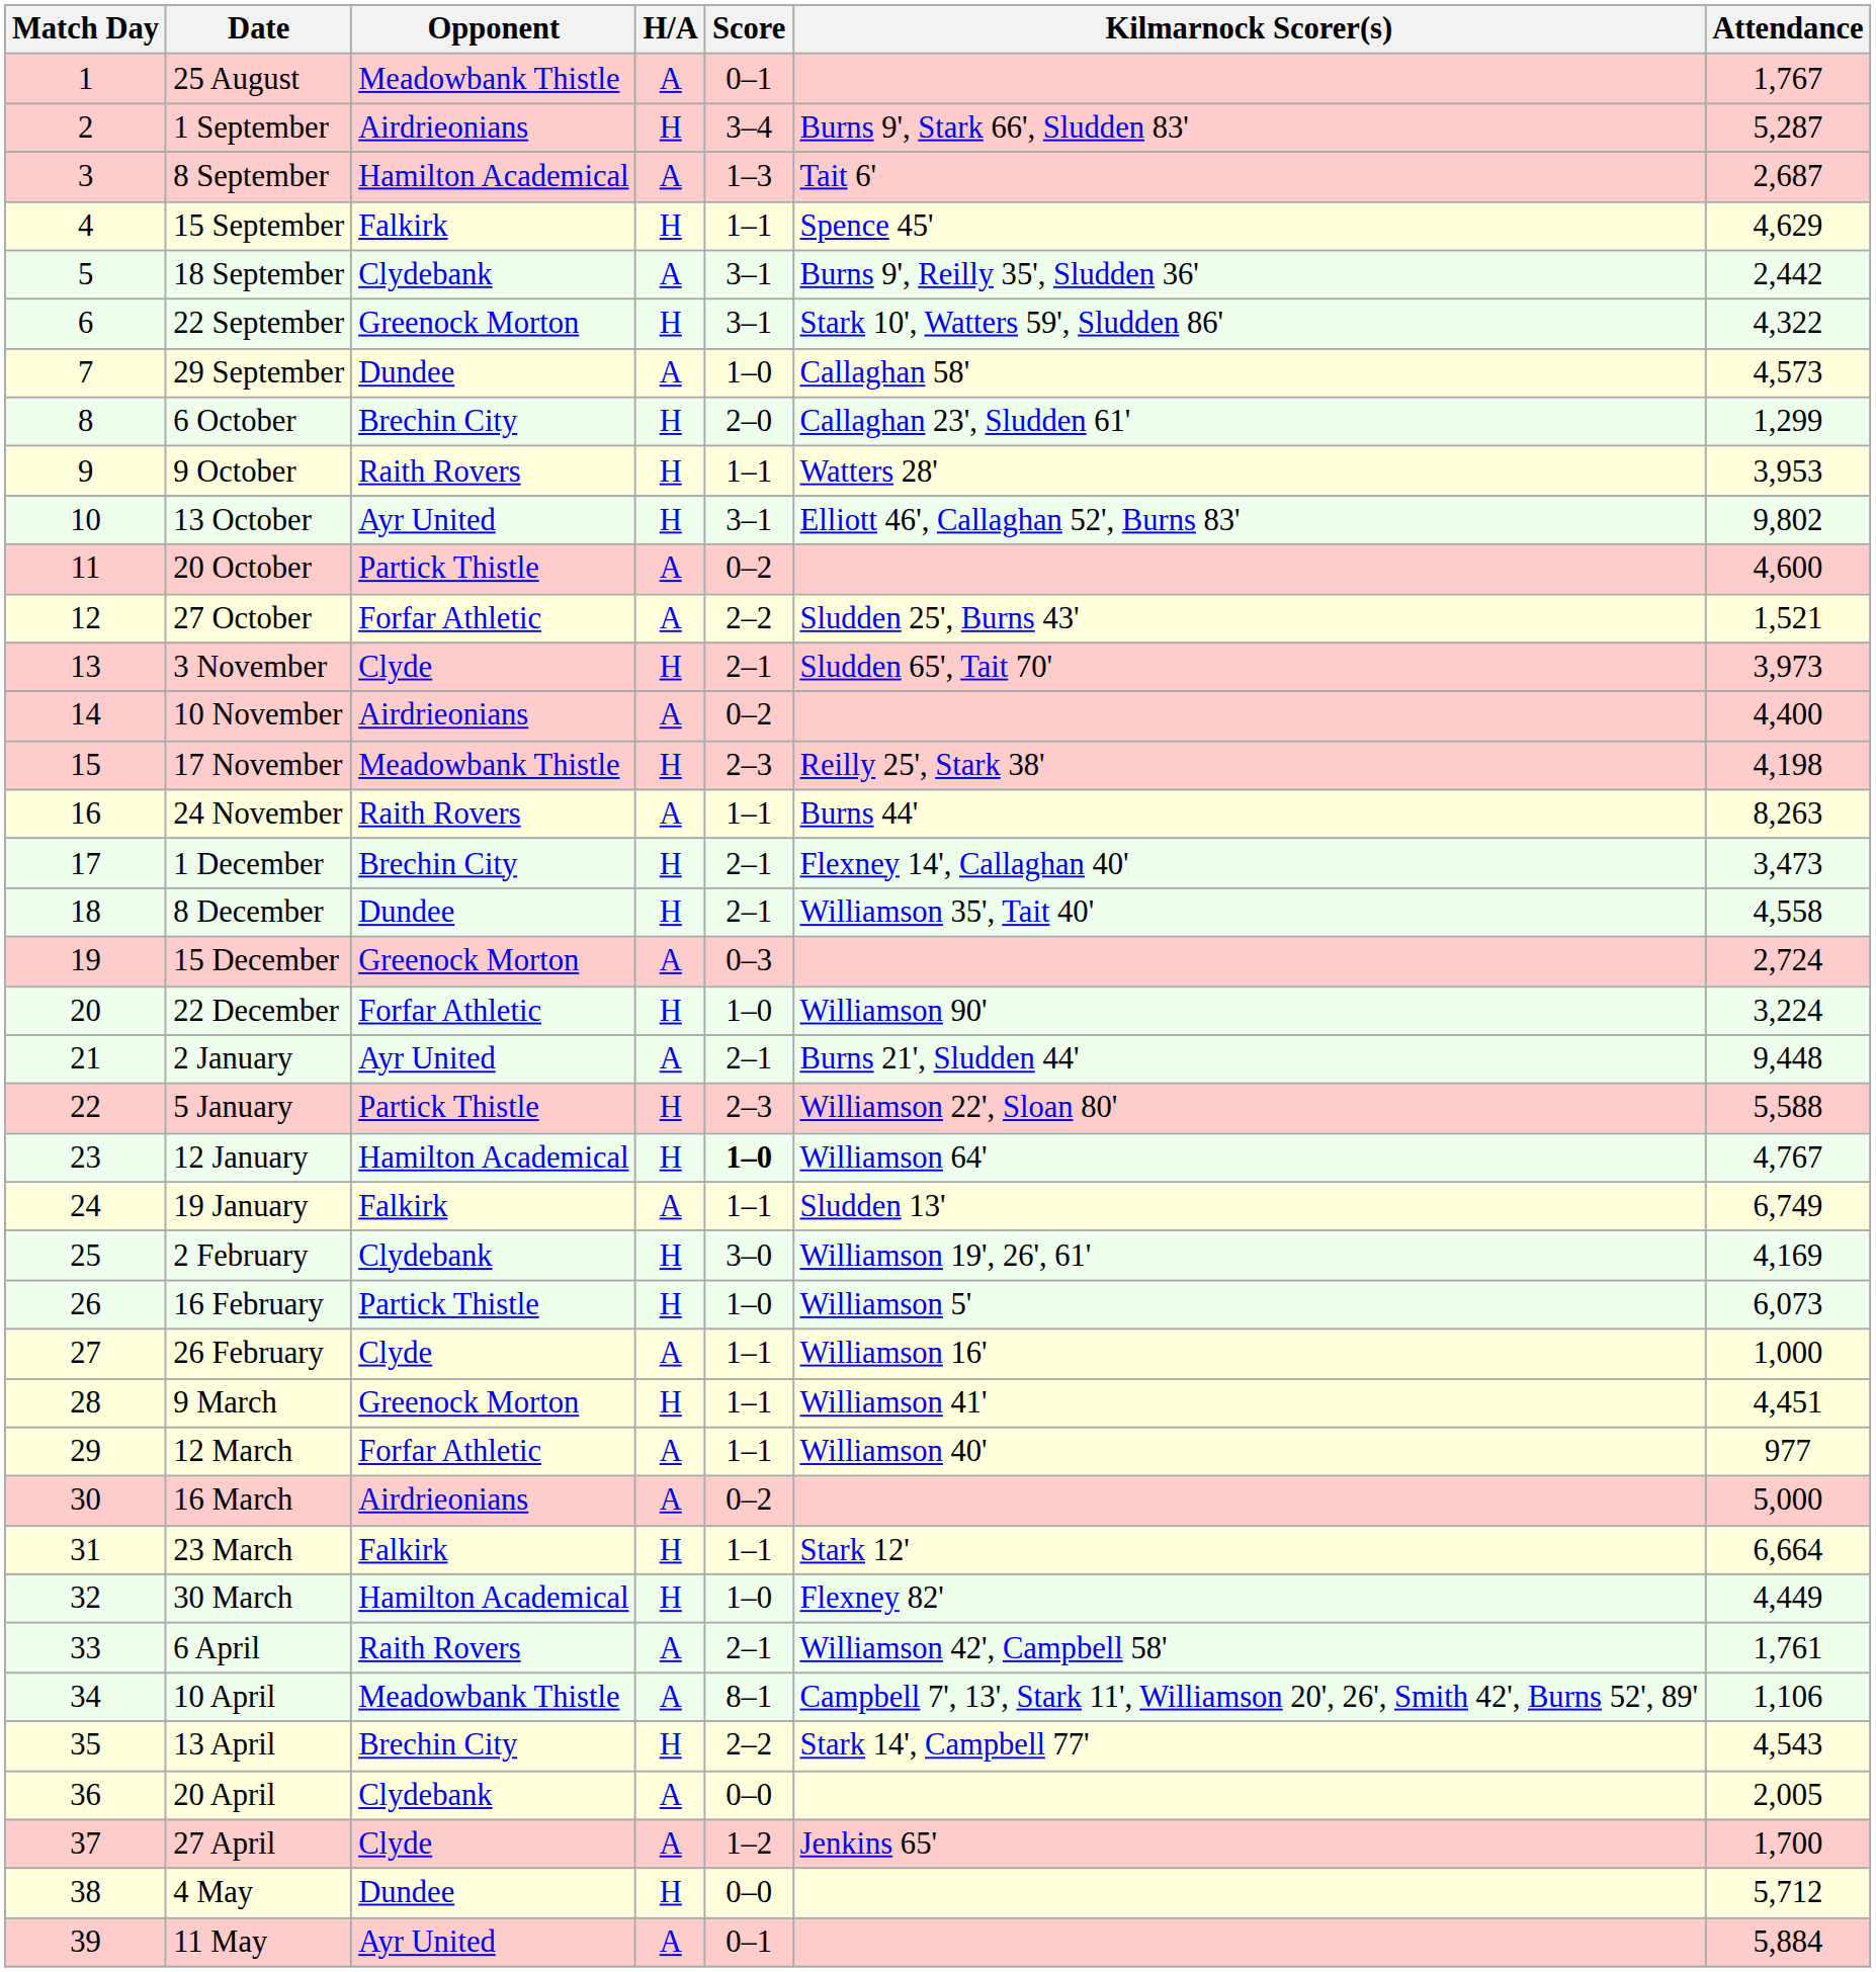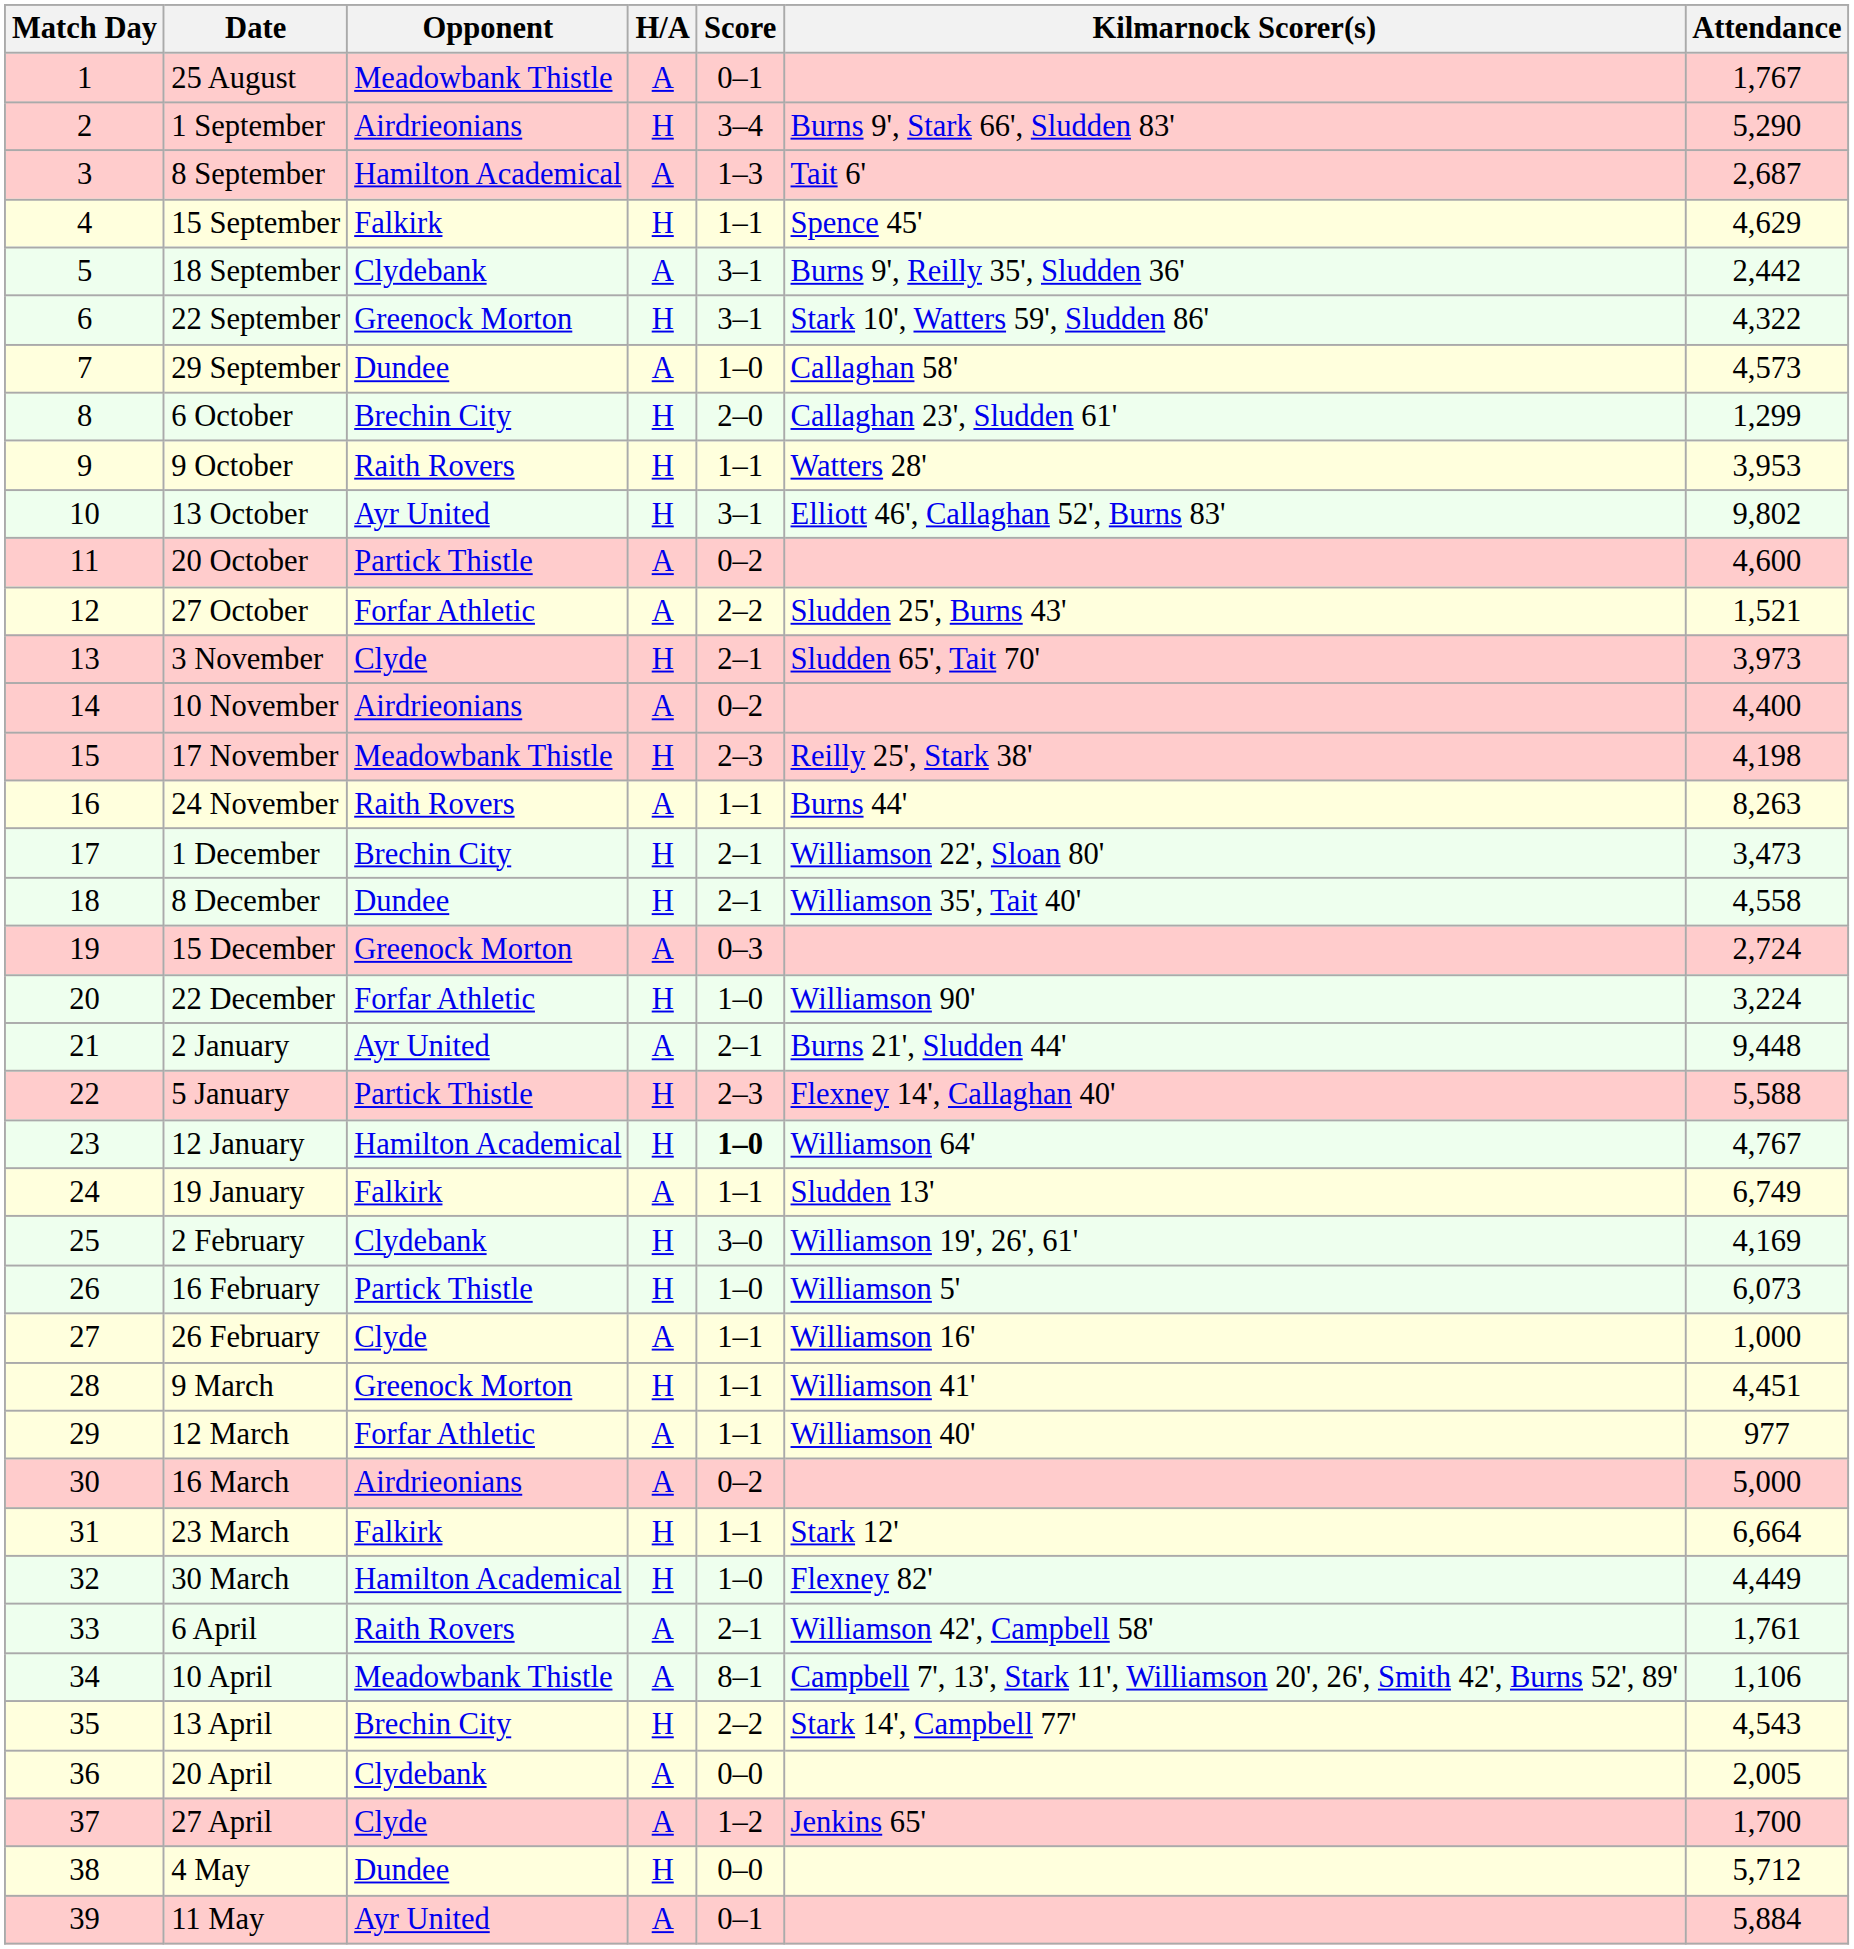 <table class="wikitable" style="text-align:center">
 <tr>
 <th>Match Day</th>
 <th>Date</th>
 <th>Opponent</th>
 <th>H/A</th>
 <th>Score</th>
 <th>Kilmarnock Scorer(s)</th>
 <th>Attendance</th>
 </tr>
 <tr bgcolor=#FFCCCC>
 <td>1</td>
 <td align=left>25 August</td>
 <td align=left><a href='#'>Meadowbank Thistle</a></td>
 <td><a href='#'>A</a></td>
 <td>0–1</td>
 <td align=left></td>
 <td>1,767</td>
 </tr>
 <tr bgcolor=#FFCCCC>
 <td>2</td>
 <td align=left>1 September</td>
 <td align=left><a href='#'>Airdrieonians</a></td>
 <td><a href='#'>H</a></td>
 <td>3–4</td>
 <td align=left><a href='#'>Burns</a> 9', <a href='#'>Stark</a> 66', <a href='#'>Sludden</a> 83'</td>
-<td>5,287</td>
+<td>5,290</td>
 </tr>
 <tr bgcolor=#FFCCCC>
 <td>3</td>
 <td align=left>8 September</td>
 <td align=left><a href='#'>Hamilton Academical</a></td>
 <td><a href='#'>A</a></td>
 <td>1–3</td>
 <td align=left><a href='#'>Tait</a> 6'</td>
 <td>2,687</td>
 </tr>
 <tr bgcolor=#FFFFDD>
 <td>4</td>
 <td align=left>15 September</td>
 <td align=left><a href='#'>Falkirk</a></td>
 <td><a href='#'>H</a></td>
 <td>1–1</td>
 <td align=left><a href='#'>Spence</a> 45'</td>
 <td>4,629</td>
 </tr>
 <tr bgcolor=#EEFFEE>
 <td>5</td>
 <td align=left>18 September</td>
 <td align=left><a href='#'>Clydebank</a></td>
 <td><a href='#'>A</a></td>
 <td>3–1</td>
 <td align=left><a href='#'>Burns</a> 9', <a href='#'>Reilly</a> 35', <a href='#'>Sludden</a> 36'</td>
 <td>2,442</td>
 </tr>
 <tr bgcolor=#EEFFEE>
 <td>6</td>
 <td align=left>22 September</td>
 <td align=left><a href='#'>Greenock Morton</a></td>
 <td><a href='#'>H</a></td>
 <td>3–1</td>
 <td align=left><a href='#'>Stark</a> 10', <a href='#'>Watters</a> 59', <a href='#'>Sludden</a> 86'</td>
 <td>4,322</td>
 </tr>
 <tr bgcolor=#FFFFDD>
 <td>7</td>
 <td align=left>29 September</td>
 <td align=left><a href='#'>Dundee</a></td>
 <td><a href='#'>A</a></td>
 <td>1–0</td>
 <td align=left><a href='#'>Callaghan</a> 58'</td>
 <td>4,573</td>
 </tr>
 <tr bgcolor=#EEFFEE>
 <td>8</td>
 <td align=left>6 October</td>
 <td align=left><a href='#'>Brechin City</a></td>
 <td><a href='#'>H</a></td>
 <td>2–0</td>
 <td align=left><a href='#'>Callaghan</a> 23', <a href='#'>Sludden</a> 61'</td>
 <td>1,299</td>
 </tr>
 <tr bgcolor=#FFFFDD>
 <td>9</td>
 <td align=left>9 October</td>
 <td align=left><a href='#'>Raith Rovers</a></td>
 <td><a href='#'>H</a></td>
 <td>1–1</td>
 <td align=left><a href='#'>Watters</a> 28'</td>
 <td>3,953</td>
 </tr>
 <tr bgcolor=#EEFFEE>
 <td>10</td>
 <td align=left>13 October</td>
 <td align=left><a href='#'>Ayr United</a></td>
 <td><a href='#'>H</a></td>
 <td>3–1</td>
 <td align=left><a href='#'>Elliott</a> 46', <a href='#'>Callaghan</a> 52', <a href='#'>Burns</a> 83'</td>
 <td>9,802</td>
 </tr>
 <tr bgcolor=#FFCCCC>
 <td>11</td>
 <td align=left>20 October</td>
 <td align=left><a href='#'>Partick Thistle</a></td>
 <td><a href='#'>A</a></td>
 <td>0–2</td>
 <td align=left></td>
 <td>4,600</td>
 </tr>
 <tr bgcolor=#FFFFDD>
 <td>12</td>
 <td align=left>27 October</td>
 <td align=left><a href='#'>Forfar Athletic</a></td>
 <td><a href='#'>A</a></td>
 <td>2–2</td>
 <td align=left><a href='#'>Sludden</a> 25', <a href='#'>Burns</a> 43'</td>
 <td>1,521</td>
 </tr>
 <tr bgcolor=#FFCCCC>
 <td>13</td>
 <td align=left>3 November</td>
 <td align=left><a href='#'>Clyde</a></td>
 <td><a href='#'>H</a></td>
 <td>2–1</td>
 <td align=left><a href='#'>Sludden</a> 65', <a href='#'>Tait</a> 70'</td>
 <td>3,973</td>
 </tr>
 <tr bgcolor=#FFCCCC>
 <td>14</td>
 <td align=left>10 November</td>
 <td align=left><a href='#'>Airdrieonians</a></td>
 <td><a href='#'>A</a></td>
 <td>0–2</td>
 <td align=left></td>
 <td>4,400</td>
 </tr>
 <tr bgcolor=#FFCCCC>
 <td>15</td>
 <td align=left>17 November</td>
 <td align=left><a href='#'>Meadowbank Thistle</a></td>
 <td><a href='#'>H</a></td>
 <td>2–3</td>
 <td align=left><a href='#'>Reilly</a> 25', <a href='#'>Stark</a> 38'</td>
 <td>4,198</td>
 </tr>
 <tr bgcolor=#FFFFDD>
 <td>16</td>
 <td align=left>24 November</td>
 <td align=left><a href='#'>Raith Rovers</a></td>
 <td><a href='#'>A</a></td>
 <td>1–1</td>
 <td align=left><a href='#'>Burns</a> 44'</td>
 <td>8,263</td>
 </tr>
 <tr bgcolor=#EEFFEE>
 <td>17</td>
 <td align=left>1 December</td>
 <td align=left><a href='#'>Brechin City</a></td>
 <td><a href='#'>H</a></td>
 <td>2–1</td>
-<td align=left><a href='#'>Flexney</a> 14', <a href='#'>Callaghan</a> 40'</td>
+<td align=left><a href='#'>Williamson</a> 22', <a href='#'>Sloan</a> 80'</td>
 <td>3,473</td>
 </tr>
 <tr bgcolor=#EEFFEE>
 <td>18</td>
 <td align=left>8 December</td>
 <td align=left><a href='#'>Dundee</a></td>
 <td><a href='#'>H</a></td>
 <td>2–1</td>
 <td align=left><a href='#'>Williamson</a> 35', <a href='#'>Tait</a> 40'</td>
 <td>4,558</td>
 </tr>
 <tr bgcolor=#FFCCCC>
 <td>19</td>
 <td align=left>15 December</td>
 <td align=left><a href='#'>Greenock Morton</a></td>
 <td><a href='#'>A</a></td>
 <td>0–3</td>
 <td align=left></td>
 <td>2,724</td>
 </tr>
 <tr bgcolor=#EEFFEE>
 <td>20</td>
 <td align=left>22 December</td>
 <td align=left><a href='#'>Forfar Athletic</a></td>
 <td><a href='#'>H</a></td>
 <td>1–0</td>
 <td align=left><a href='#'>Williamson</a> 90'</td>
 <td>3,224</td>
 </tr>
 <tr bgcolor=#EEFFEE>
 <td>21</td>
 <td align=left>2 January</td>
 <td align=left><a href='#'>Ayr United</a></td>
 <td><a href='#'>A</a></td>
 <td>2–1</td>
 <td align=left><a href='#'>Burns</a> 21', <a href='#'>Sludden</a> 44'</td>
 <td>9,448</td>
 </tr>
 <tr bgcolor=#FFCCCC>
 <td>22</td>
 <td align=left>5 January</td>
 <td align=left><a href='#'>Partick Thistle</a></td>
 <td><a href='#'>H</a></td>
 <td>2–3</td>
-<td align=left><a href='#'>Williamson</a> 22', <a href='#'>Sloan</a> 80'</td>
+<td align=left><a href='#'>Flexney</a> 14', <a href='#'>Callaghan</a> 40'</td>
 <td>5,588</td>
 </tr>
 <tr bgcolor=#EEFFEE>
 <td>23</td>
 <td align=left>12 January</td>
 <td align=left><a href='#'>Hamilton Academical</a></td>
 <td><a href='#'>H</a></td>
 <td><strong>1–0</strong></td>
 <td align=left><a href='#'>Williamson</a> 64'</td>
 <td>4,767</td>
 </tr>
 <tr bgcolor=#FFFFDD>
 <td>24</td>
 <td align=left>19 January</td>
 <td align=left><a href='#'>Falkirk</a></td>
 <td><a href='#'>A</a></td>
 <td>1–1</td>
 <td align=left><a href='#'>Sludden</a> 13'</td>
 <td>6,749</td>
 </tr>
 <tr bgcolor=#EEFFEE>
 <td>25</td>
 <td align=left>2 February</td>
 <td align=left><a href='#'>Clydebank</a></td>
 <td><a href='#'>H</a></td>
 <td>3–0</td>
 <td align=left><a href='#'>Williamson</a> 19', 26', 61'</td>
 <td>4,169</td>
 </tr>
 <tr bgcolor=#EEFFEE>
 <td>26</td>
 <td align=left>16 February</td>
 <td align=left><a href='#'>Partick Thistle</a></td>
 <td><a href='#'>H</a></td>
 <td>1–0</td>
 <td align=left><a href='#'>Williamson</a> 5'</td>
 <td>6,073</td>
 </tr>
 <tr bgcolor=#FFFFDD>
 <td>27</td>
 <td align=left>26 February</td>
 <td align=left><a href='#'>Clyde</a></td>
 <td><a href='#'>A</a></td>
 <td>1–1</td>
 <td align=left><a href='#'>Williamson</a> 16'</td>
 <td>1,000</td>
 </tr>
 <tr bgcolor=#FFFFDD>
 <td>28</td>
 <td align=left>9 March</td>
 <td align=left><a href='#'>Greenock Morton</a></td>
 <td><a href='#'>H</a></td>
 <td>1–1</td>
 <td align=left><a href='#'>Williamson</a> 41'</td>
 <td>4,451</td>
 </tr>
 <tr bgcolor=#FFFFDD>
 <td>29</td>
 <td align=left>12 March</td>
 <td align=left><a href='#'>Forfar Athletic</a></td>
 <td><a href='#'>A</a></td>
 <td>1–1</td>
 <td align=left><a href='#'>Williamson</a> 40'</td>
 <td>977</td>
 </tr>
 <tr bgcolor=#FFCCCC>
 <td>30</td>
 <td align=left>16 March</td>
 <td align=left><a href='#'>Airdrieonians</a></td>
 <td><a href='#'>A</a></td>
 <td>0–2</td>
 <td align=left></td>
 <td>5,000</td>
 </tr>
 <tr bgcolor=#FFFFDD>
 <td>31</td>
 <td align=left>23 March</td>
 <td align=left><a href='#'>Falkirk</a></td>
 <td><a href='#'>H</a></td>
 <td>1–1</td>
 <td align=left><a href='#'>Stark</a> 12'</td>
 <td>6,664</td>
 </tr>
 <tr bgcolor=#EEFFEE>
 <td>32</td>
 <td align=left>30 March</td>
 <td align=left><a href='#'>Hamilton Academical</a></td>
 <td><a href='#'>H</a></td>
 <td>1–0</td>
 <td align=left><a href='#'>Flexney</a> 82'</td>
 <td>4,449</td>
 </tr>
 <tr bgcolor=#EEFFEE>
 <td>33</td>
 <td align=left>6 April</td>
 <td align=left><a href='#'>Raith Rovers</a></td>
 <td><a href='#'>A</a></td>
 <td>2–1</td>
 <td align=left><a href='#'>Williamson</a> 42', <a href='#'>Campbell</a> 58'</td>
 <td>1,761</td>
 </tr>
 <tr bgcolor=#EEFFEE>
 <td>34</td>
 <td align=left>10 April</td>
 <td align=left><a href='#'>Meadowbank Thistle</a></td>
 <td><a href='#'>A</a></td>
 <td>8–1</td>
 <td align=left><a href='#'>Campbell</a> 7', 13', <a href='#'>Stark</a> 11', <a href='#'>Williamson</a> 20', 26', <a href='#'>Smith</a> 42', <a href='#'>Burns</a> 52', 89'</td>
 <td>1,106</td>
 </tr>
 <tr bgcolor=#FFFFDD>
 <td>35</td>
 <td align=left>13 April</td>
 <td align=left><a href='#'>Brechin City</a></td>
 <td><a href='#'>H</a></td>
 <td>2–2</td>
 <td align=left><a href='#'>Stark</a> 14', <a href='#'>Campbell</a> 77'</td>
 <td>4,543</td>
 </tr>
 <tr bgcolor=#FFFFDD>
 <td>36</td>
 <td align=left>20 April</td>
 <td align=left><a href='#'>Clydebank</a></td>
 <td><a href='#'>A</a></td>
 <td>0–0</td>
 <td align=left></td>
 <td>2,005</td>
 </tr>
 <tr bgcolor=#FFCCCC>
 <td>37</td>
 <td align=left>27 April</td>
 <td align=left><a href='#'>Clyde</a></td>
 <td><a href='#'>A</a></td>
 <td>1–2</td>
 <td align=left><a href='#'>Jenkins</a> 65'</td>
 <td>1,700</td>
 </tr>
 <tr bgcolor=#FFFFDD>
 <td>38</td>
 <td align=left>4 May</td>
 <td align=left><a href='#'>Dundee</a></td>
 <td><a href='#'>H</a></td>
 <td>0–0</td>
 <td align=left></td>
 <td>5,712</td>
 </tr>
 <tr bgcolor=#FFCCCC>
 <td>39</td>
 <td align=left>11 May</td>
 <td align=left><a href='#'>Ayr United</a></td>
 <td><a href='#'>A</a></td>
 <td>0–1</td>
 <td align=left></td>
 <td>5,884</td>
 </tr>
 </table>
